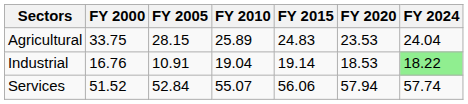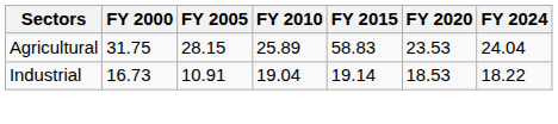 <table class="wikitable">
 <tr>
 <th>Sectors</th>
 <th>FY 2000</th>
 <th>FY 2005</th>
 <th>FY 2010</th>
 <th>FY 2015</th>
 <th>FY 2020</th>
 <th>FY 2024</th>
 </tr>
 <tr>
 <td>Agricultural</td>
-<td> 33.75</td>
+<td> 31.75</td>
 <td> 28.15</td>
 <td> 25.89</td>
-<td> 24.83</td>
+<td> 58.83</td>
 <td> 23.53</td>
 <td> 24.04</td>
 </tr>
 <tr>
 <td>Industrial</td>
-<td> 16.76</td>
+<td> 16.73</td>
 <td> 10.91</td>
 <td> 19.04</td>
 <td> 19.14</td>
 <td> 18.53</td>
-<td style="background: lightgreen;"> 18.22</td>
-</tr>
-<tr>
-<td>Services</td>
-<td> 51.52</td>
-<td> 52.84</td>
-<td> 55.07</td>
-<td> 56.06</td>
-<td> 57.94</td>
-<td> 57.74</td>
+<td> 18.22</td>
 </tr>
 </table>
